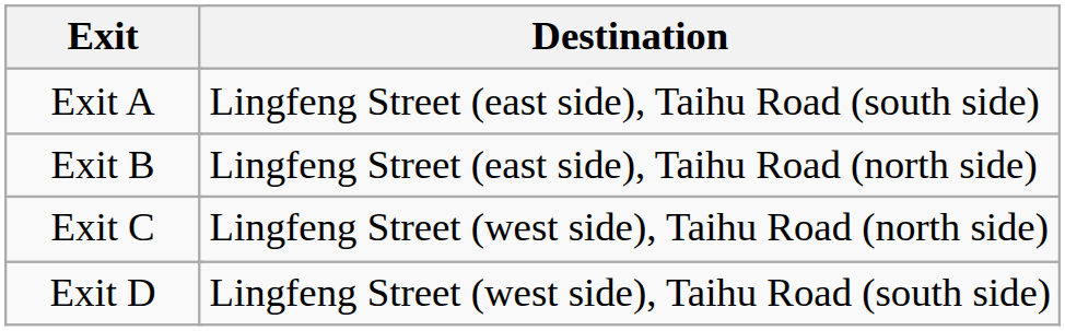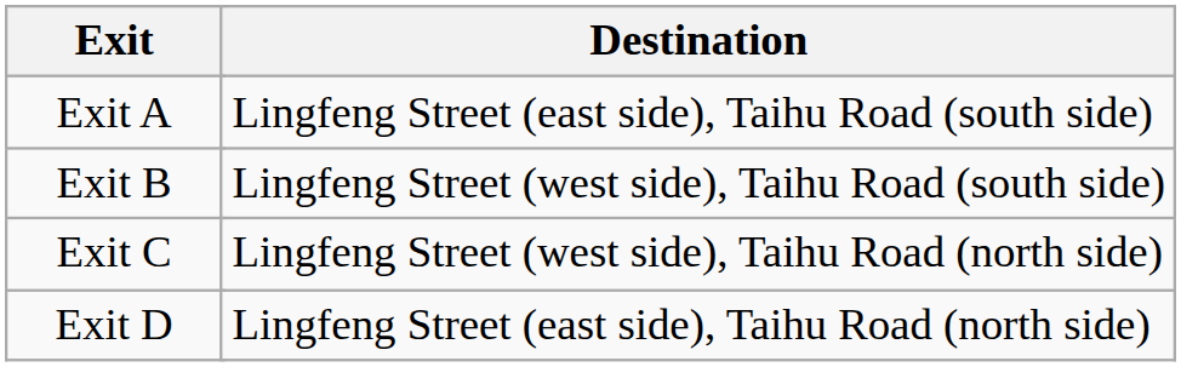 <table class="wikitable">
 <tr>
 <th style="width:70px" colspan="2">Exit</th>
 <th>Destination</th>
 </tr>
 <tr>
 <td align="center" colspan="2">Exit A</td>
 <td>Lingfeng Street (east side), Taihu Road (south side)</td>
 </tr>
 <tr>
 <td align="center" colspan="2">Exit B</td>
-<td>Lingfeng Street (east side), Taihu Road (north side)</td>
+<td>Lingfeng Street (west side), Taihu Road (south side)</td>
 </tr>
 <tr>
 <td align="center" colspan="2">Exit C</td>
 <td>Lingfeng Street (west side), Taihu Road (north side)</td>
 </tr>
 <tr>
 <td align="center" colspan="2">Exit D</td>
-<td>Lingfeng Street (west side), Taihu Road (south side)</td>
+<td>Lingfeng Street (east side), Taihu Road (north side)</td>
 </tr>
 </table>
